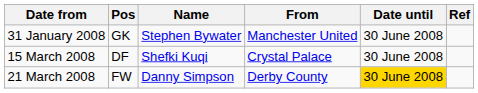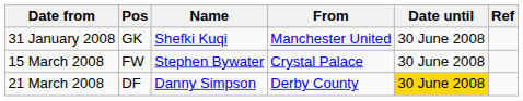 <table class="wikitable">
 <tr>
 <th>Date from</th>
 <th>Pos</th>
 <th>Name</th>
 <th>From</th>
 <th>Date until</th>
 <th>Ref</th>
 </tr>
 <tr>
 <td>31 January 2008</td>
 <td>GK</td>
-<td> <a href='#'>Stephen Bywater</a></td>
+<td> <a href='#'>Shefki Kuqi</a></td>
 <td> <a href='#'>Manchester United</a></td>
 <td>30 June 2008</td>
 <td></td>
 </tr>
 <tr>
 <td>15 March 2008</td>
-<td>DF</td>
-<td> <a href='#'>Shefki Kuqi</a></td>
+<td>FW</td>
+<td> <a href='#'>Stephen Bywater</a></td>
 <td> <a href='#'>Crystal Palace</a></td>
 <td>30 June 2008</td>
 <td></td>
 </tr>
 <tr>
 <td>21 March 2008</td>
-<td>FW</td>
+<td>DF</td>
 <td> <a href='#'>Danny Simpson</a></td>
 <td> <a href='#'>Derby County</a></td>
 <td style="background: gold;">30 June 2008</td>
 <td></td>
 </tr>
 </table>
